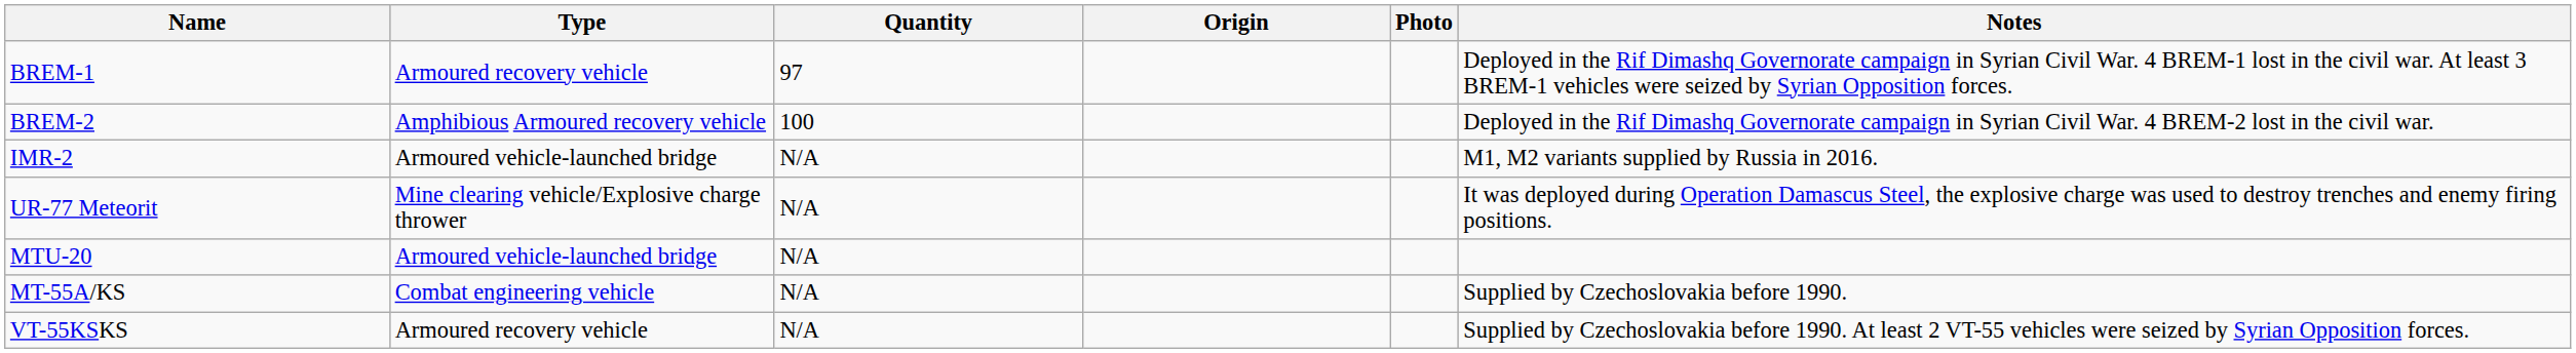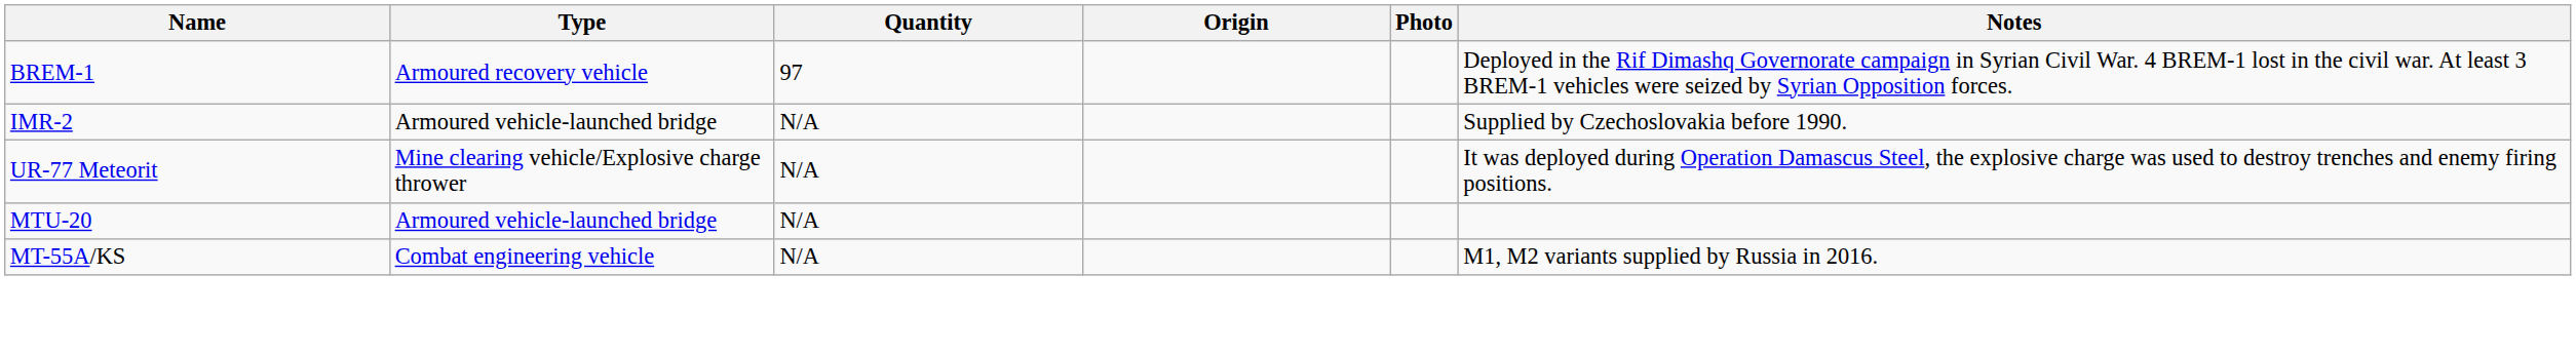 <table class="wikitable" style="width:90%;">
 <tr>
 <th style="width:15%;">Name</th>
 <th style="width:15%;">Type</th>
 <th style="width:12%;">Quantity</th>
 <th style="width:12%;">Origin</th>
 <th>Photo</th>
 <th>Notes</th>
 </tr>
 <tr>
 <td><a href='#'>BREM-1</a></td>
 <td><a href='#'>Armoured recovery vehicle</a></td>
 <td>97</td>
 <td></td>
 <td></td>
 <td>Deployed in the <a href='#'>Rif Dimashq Governorate campaign</a> in Syrian Civil War. 4 BREM-1 lost in the civil war. At least 3 BREM-1 vehicles were seized by <a href='#'>Syrian Opposition</a> forces.</td>
 </tr>
 <tr>
-<td><a href='#'>BREM-2</a></td>
-<td><a href='#'>Amphibious</a> <a href='#'>Armoured recovery vehicle</a></td>
-<td>100</td>
-<td></td>
-<td></td>
-<td>Deployed in the <a href='#'>Rif Dimashq Governorate campaign</a> in Syrian Civil War. 4 BREM-2 lost in the civil war.</td>
-</tr>
-<tr>
 <td><a href='#'>IMR-2</a></td>
 <td>Armoured vehicle-launched bridge</td>
 <td>N/A</td>
 <td></td>
 <td></td>
-<td>M1, M2 variants supplied by Russia in 2016.</td>
+<td>Supplied by Czechoslovakia before 1990.</td>
 </tr>
 <tr>
 <td><a href='#'>UR-77 Meteorit</a></td>
 <td><a href='#'>Mine clearing</a> vehicle/Explosive charge thrower</td>
 <td>N/A</td>
 <td></td>
 <td></td>
 <td>It was deployed during <a href='#'>Operation Damascus Steel</a>, the explosive charge was used to destroy trenches and enemy firing positions.</td>
 </tr>
 <tr>
 <td><a href='#'>MTU-20</a></td>
 <td><a href='#'>Armoured vehicle-launched bridge</a></td>
 <td>N/A</td>
 <td></td>
 <td></td>
 <td></td>
 </tr>
 <tr>
 <td><a href='#'>MT-55A</a>/KS</td>
 <td><a href='#'>Combat engineering vehicle</a></td>
 <td>N/A</td>
 <td></td>
 <td></td>
-<td>Supplied by Czechoslovakia before 1990.</td>
-</tr>
-<tr>
-<td><a href='#'>VT-55KS</a>KS</td>
-<td>Armoured recovery vehicle</td>
-<td>N/A</td>
-<td></td>
-<td></td>
-<td>Supplied by Czechoslovakia before 1990. At least 2 VT-55 vehicles were seized by <a href='#'>Syrian Opposition</a> forces.</td>
+<td>M1, M2 variants supplied by Russia in 2016.</td>
 </tr>
 </table>
